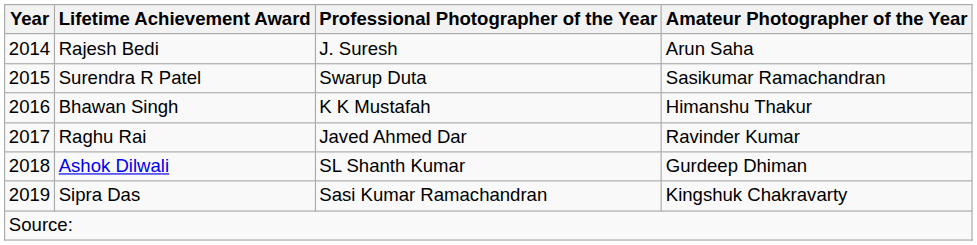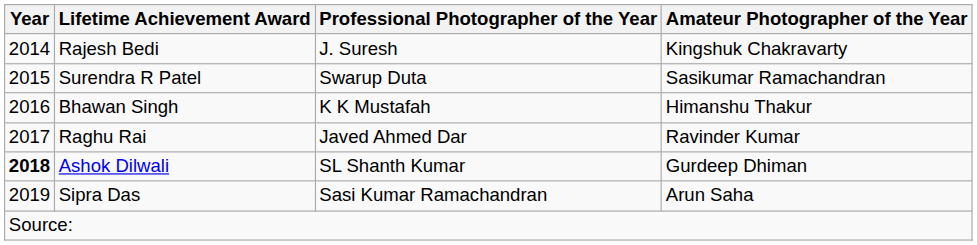 <table class ="wikitable sortable">
 <tr>
 <th>Year</th>
 <th>Lifetime Achievement Award</th>
 <th>Professional Photographer of the Year</th>
 <th>Amateur Photographer of the Year</th>
 </tr>
 <tr>
 <td>2014</td>
 <td>Rajesh Bedi</td>
 <td>J. Suresh</td>
-<td>Arun Saha</td>
+<td>Kingshuk Chakravarty</td>
 </tr>
 <tr>
 <td>2015</td>
 <td>Surendra R Patel</td>
 <td>Swarup Duta</td>
 <td>Sasikumar Ramachandran</td>
 </tr>
 <tr>
 <td>2016</td>
 <td>Bhawan Singh</td>
 <td>K K Mustafah</td>
 <td>Himanshu Thakur</td>
 </tr>
 <tr>
 <td>2017</td>
 <td>Raghu Rai</td>
 <td>Javed Ahmed Dar</td>
 <td>Ravinder Kumar</td>
 </tr>
 <tr>
-<td>2018</td>
+<td><strong>2018</strong></td>
 <td><a href='#'>Ashok Dilwali</a></td>
 <td>SL Shanth Kumar</td>
 <td>Gurdeep Dhiman</td>
 </tr>
 <tr>
 <td>2019</td>
 <td>Sipra Das</td>
 <td>Sasi Kumar Ramachandran</td>
-<td>Kingshuk Chakravarty</td>
+<td>Arun Saha</td>
 </tr>
 <tr>
 <td colspan=4>Source:</td>
 </tr>
 </table>
